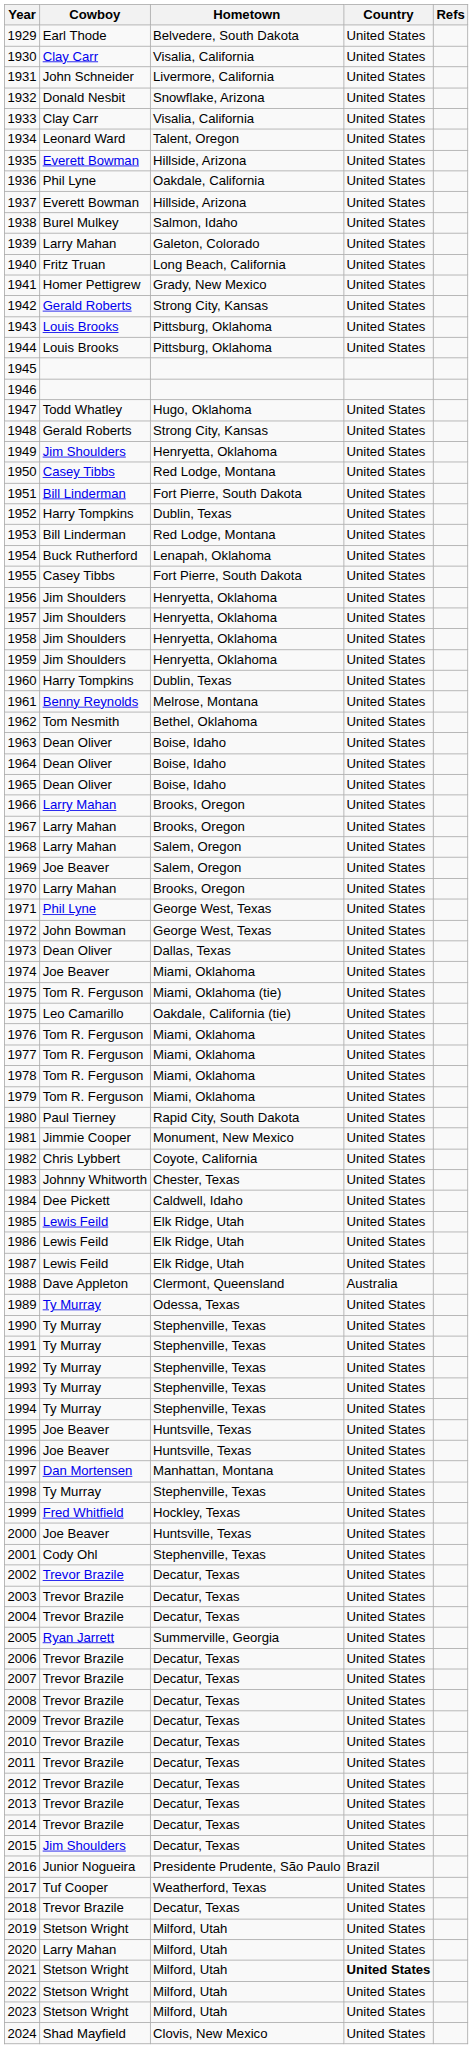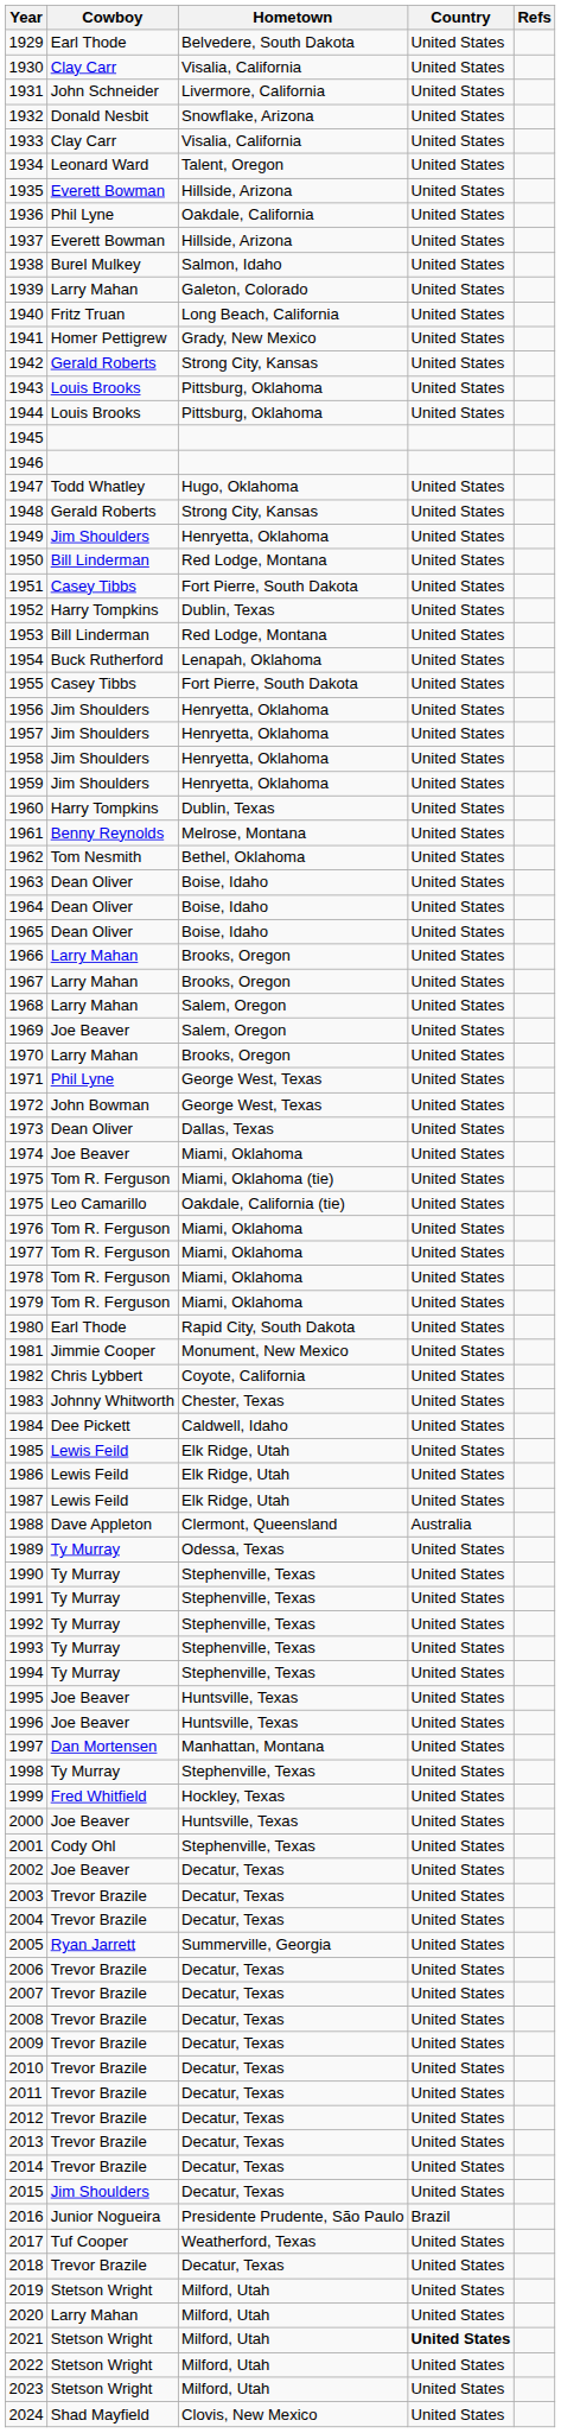 <table class="wikitable sortable plainrowheaders">
 <tr>
 <th><strong>Year</strong></th>
 <th><strong>Cowboy</strong></th>
 <th><strong>Hometown</strong></th>
 <th><strong>Country</strong></th>
 <th>Refs</th>
 </tr>
 <tr>
 <td>1929</td>
 <td>Earl Thode</td>
 <td>Belvedere, South Dakota</td>
 <td>United States</td>
 <td></td>
 </tr>
 <tr>
 <td>1930</td>
 <td><a href='#'>Clay Carr</a></td>
 <td>Visalia, California</td>
 <td>United States</td>
 <td></td>
 </tr>
 <tr>
 <td>1931</td>
 <td>John Schneider</td>
 <td>Livermore, California</td>
 <td>United States</td>
 <td></td>
 </tr>
 <tr>
 <td>1932</td>
 <td>Donald Nesbit</td>
 <td>Snowflake, Arizona</td>
 <td>United States</td>
 <td></td>
 </tr>
 <tr>
 <td>1933</td>
 <td>Clay Carr</td>
 <td>Visalia, California</td>
 <td>United States</td>
 <td></td>
 </tr>
 <tr>
 <td>1934</td>
 <td>Leonard Ward</td>
 <td>Talent, Oregon</td>
 <td>United States</td>
 <td></td>
 </tr>
 <tr>
 <td>1935</td>
 <td><a href='#'>Everett Bowman</a></td>
 <td>Hillside, Arizona</td>
 <td>United States</td>
 <td></td>
 </tr>
 <tr>
 <td>1936</td>
 <td>Phil Lyne</td>
 <td>Oakdale, California</td>
 <td>United States</td>
 <td></td>
 </tr>
 <tr>
 <td>1937</td>
 <td>Everett Bowman</td>
 <td>Hillside, Arizona</td>
 <td>United States</td>
 <td></td>
 </tr>
 <tr>
 <td>1938</td>
 <td>Burel Mulkey</td>
 <td>Salmon, Idaho</td>
 <td>United States</td>
 <td></td>
 </tr>
 <tr>
 <td>1939</td>
 <td>Larry Mahan</td>
 <td>Galeton, Colorado</td>
 <td>United States</td>
 <td></td>
 </tr>
 <tr>
 <td>1940</td>
 <td>Fritz Truan</td>
 <td>Long Beach, California</td>
 <td>United States</td>
 <td></td>
 </tr>
 <tr>
 <td>1941</td>
 <td>Homer Pettigrew</td>
 <td>Grady, New Mexico</td>
 <td>United States</td>
 <td></td>
 </tr>
 <tr>
 <td>1942</td>
 <td><a href='#'>Gerald Roberts</a></td>
 <td>Strong City, Kansas</td>
 <td>United States</td>
 <td></td>
 </tr>
 <tr>
 <td>1943</td>
 <td><a href='#'>Louis Brooks</a></td>
 <td>Pittsburg, Oklahoma</td>
 <td>United States</td>
 <td></td>
 </tr>
 <tr>
 <td>1944</td>
 <td>Louis Brooks</td>
 <td>Pittsburg, Oklahoma</td>
 <td>United States</td>
 <td></td>
 </tr>
 <tr>
 <td>1945</td>
 <td></td>
 <td></td>
 <td></td>
 <td></td>
 </tr>
 <tr>
 <td>1946</td>
 <td></td>
 <td></td>
 <td></td>
 <td></td>
 </tr>
 <tr>
 <td>1947</td>
 <td>Todd Whatley</td>
 <td>Hugo, Oklahoma</td>
 <td>United States</td>
 <td></td>
 </tr>
 <tr>
 <td>1948</td>
 <td>Gerald Roberts</td>
 <td>Strong City, Kansas</td>
 <td>United States</td>
 <td></td>
 </tr>
 <tr>
 <td>1949</td>
 <td><a href='#'>Jim Shoulders</a></td>
 <td>Henryetta, Oklahoma</td>
 <td>United States</td>
 <td></td>
 </tr>
 <tr>
 <td>1950</td>
-<td><a href='#'>Casey Tibbs</a></td>
+<td><a href='#'>Bill Linderman</a></td>
 <td>Red Lodge, Montana</td>
 <td>United States</td>
 <td></td>
 </tr>
 <tr>
 <td>1951</td>
-<td><a href='#'>Bill Linderman</a></td>
+<td><a href='#'>Casey Tibbs</a></td>
 <td>Fort Pierre, South Dakota</td>
 <td>United States</td>
 <td></td>
 </tr>
 <tr>
 <td>1952</td>
 <td>Harry Tompkins</td>
 <td>Dublin, Texas</td>
 <td>United States</td>
 <td></td>
 </tr>
 <tr>
 <td>1953</td>
 <td>Bill Linderman</td>
 <td>Red Lodge, Montana</td>
 <td>United States</td>
 <td></td>
 </tr>
 <tr>
 <td>1954</td>
 <td>Buck Rutherford</td>
 <td>Lenapah, Oklahoma</td>
 <td>United States</td>
 <td></td>
 </tr>
 <tr>
 <td>1955</td>
 <td>Casey Tibbs</td>
 <td>Fort Pierre, South Dakota</td>
 <td>United States</td>
 <td></td>
 </tr>
 <tr>
 <td>1956</td>
 <td>Jim Shoulders</td>
 <td>Henryetta, Oklahoma</td>
 <td>United States</td>
 <td></td>
 </tr>
 <tr>
 <td>1957</td>
 <td>Jim Shoulders</td>
 <td>Henryetta, Oklahoma</td>
 <td>United States</td>
 <td></td>
 </tr>
 <tr>
 <td>1958</td>
 <td>Jim Shoulders</td>
 <td>Henryetta, Oklahoma</td>
 <td>United States</td>
 <td></td>
 </tr>
 <tr>
 <td>1959</td>
 <td>Jim Shoulders</td>
 <td>Henryetta, Oklahoma</td>
 <td>United States</td>
 <td></td>
 </tr>
 <tr>
 <td>1960</td>
 <td>Harry Tompkins</td>
 <td>Dublin, Texas</td>
 <td>United States</td>
 <td></td>
 </tr>
 <tr>
 <td>1961</td>
 <td><a href='#'>Benny Reynolds</a></td>
 <td>Melrose, Montana</td>
 <td>United States</td>
 <td></td>
 </tr>
 <tr>
 <td>1962</td>
 <td>Tom Nesmith</td>
 <td>Bethel, Oklahoma</td>
 <td>United States</td>
 <td></td>
 </tr>
 <tr>
 <td>1963</td>
 <td>Dean Oliver</td>
 <td>Boise, Idaho</td>
 <td>United States</td>
 <td></td>
 </tr>
 <tr>
 <td>1964</td>
 <td>Dean Oliver</td>
 <td>Boise, Idaho</td>
 <td>United States</td>
 <td></td>
 </tr>
 <tr>
 <td>1965</td>
 <td>Dean Oliver</td>
 <td>Boise, Idaho</td>
 <td>United States</td>
 <td></td>
 </tr>
 <tr>
 <td>1966</td>
 <td><a href='#'>Larry Mahan</a></td>
 <td>Brooks, Oregon</td>
 <td>United States</td>
 <td></td>
 </tr>
 <tr>
 <td>1967</td>
 <td>Larry Mahan</td>
 <td>Brooks, Oregon</td>
 <td>United States</td>
 <td></td>
 </tr>
 <tr>
 <td>1968</td>
 <td>Larry Mahan</td>
 <td>Salem, Oregon</td>
 <td>United States</td>
 <td></td>
 </tr>
 <tr>
 <td>1969</td>
 <td>Joe Beaver</td>
 <td>Salem, Oregon</td>
 <td>United States</td>
 <td></td>
 </tr>
 <tr>
 <td>1970</td>
 <td>Larry Mahan</td>
 <td>Brooks, Oregon</td>
 <td>United States</td>
 <td></td>
 </tr>
 <tr>
 <td>1971</td>
 <td><a href='#'>Phil Lyne</a></td>
 <td>George West, Texas</td>
 <td>United States</td>
 <td></td>
 </tr>
 <tr>
 <td>1972</td>
 <td>John Bowman</td>
 <td>George West, Texas</td>
 <td>United States</td>
 <td></td>
 </tr>
 <tr>
 <td>1973</td>
 <td>Dean Oliver</td>
 <td>Dallas, Texas</td>
 <td>United States</td>
 <td></td>
 </tr>
 <tr>
 <td>1974</td>
 <td>Joe Beaver</td>
 <td>Miami, Oklahoma</td>
 <td>United States</td>
 <td></td>
 </tr>
 <tr>
 <td>1975</td>
 <td>Tom R. Ferguson</td>
 <td>Miami, Oklahoma (tie)</td>
 <td>United States</td>
 <td></td>
 </tr>
 <tr>
 <td>1975</td>
 <td>Leo Camarillo</td>
 <td>Oakdale, California (tie)</td>
 <td>United States</td>
 <td></td>
 </tr>
 <tr>
 <td>1976</td>
 <td>Tom R. Ferguson</td>
 <td>Miami, Oklahoma</td>
 <td>United States</td>
 <td></td>
 </tr>
 <tr>
 <td>1977</td>
 <td>Tom R. Ferguson</td>
 <td>Miami, Oklahoma</td>
 <td>United States</td>
 <td></td>
 </tr>
 <tr>
 <td>1978</td>
 <td>Tom R. Ferguson</td>
 <td>Miami, Oklahoma</td>
 <td>United States</td>
 <td></td>
 </tr>
 <tr>
 <td>1979</td>
 <td>Tom R. Ferguson</td>
 <td>Miami, Oklahoma</td>
 <td>United States</td>
 <td></td>
 </tr>
 <tr>
 <td>1980</td>
-<td>Paul Tierney</td>
+<td>Earl Thode</td>
 <td>Rapid City, South Dakota</td>
 <td>United States</td>
 <td></td>
 </tr>
 <tr>
 <td>1981</td>
 <td>Jimmie Cooper</td>
 <td>Monument, New Mexico</td>
 <td>United States</td>
 <td></td>
 </tr>
 <tr>
 <td>1982</td>
 <td>Chris Lybbert</td>
 <td>Coyote, California</td>
 <td>United States</td>
 <td></td>
 </tr>
 <tr>
 <td>1983</td>
 <td>Johnny Whitworth</td>
 <td>Chester, Texas</td>
 <td>United States</td>
 <td></td>
 </tr>
 <tr>
 <td>1984</td>
 <td>Dee Pickett</td>
 <td>Caldwell, Idaho</td>
 <td>United States</td>
 <td></td>
 </tr>
 <tr>
 <td>1985</td>
 <td><a href='#'>Lewis Feild</a></td>
 <td>Elk Ridge, Utah</td>
 <td>United States</td>
 <td></td>
 </tr>
 <tr>
 <td>1986</td>
 <td>Lewis Feild</td>
 <td>Elk Ridge, Utah</td>
 <td>United States</td>
 <td></td>
 </tr>
 <tr>
 <td>1987</td>
 <td>Lewis Feild</td>
 <td>Elk Ridge, Utah</td>
 <td>United States</td>
 <td></td>
 </tr>
 <tr>
 <td>1988</td>
 <td>Dave Appleton</td>
 <td>Clermont, Queensland</td>
 <td>Australia</td>
 <td></td>
 </tr>
 <tr>
 <td>1989</td>
 <td><a href='#'>Ty Murray</a></td>
 <td>Odessa, Texas</td>
 <td>United States</td>
 <td></td>
 </tr>
 <tr>
 <td>1990</td>
 <td>Ty Murray</td>
 <td>Stephenville, Texas</td>
 <td>United States</td>
 <td></td>
 </tr>
 <tr>
 <td>1991</td>
 <td>Ty Murray</td>
 <td>Stephenville, Texas</td>
 <td>United States</td>
 <td></td>
 </tr>
 <tr>
 <td>1992</td>
 <td>Ty Murray</td>
 <td>Stephenville, Texas</td>
 <td>United States</td>
 <td></td>
 </tr>
 <tr>
 <td>1993</td>
 <td>Ty Murray</td>
 <td>Stephenville, Texas</td>
 <td>United States</td>
 <td></td>
 </tr>
 <tr>
 <td>1994</td>
 <td>Ty Murray</td>
 <td>Stephenville, Texas</td>
 <td>United States</td>
 <td></td>
 </tr>
 <tr>
 <td>1995</td>
 <td>Joe Beaver</td>
 <td>Huntsville, Texas</td>
 <td>United States</td>
 <td></td>
 </tr>
 <tr>
 <td>1996</td>
 <td>Joe Beaver</td>
 <td>Huntsville, Texas</td>
 <td>United States</td>
 <td></td>
 </tr>
 <tr>
 <td>1997</td>
 <td><a href='#'>Dan Mortensen</a></td>
 <td>Manhattan, Montana</td>
 <td>United States</td>
 <td></td>
 </tr>
 <tr>
 <td>1998</td>
 <td>Ty Murray</td>
 <td>Stephenville, Texas</td>
 <td>United States</td>
 <td></td>
 </tr>
 <tr>
 <td>1999</td>
 <td><a href='#'>Fred Whitfield</a></td>
 <td>Hockley, Texas</td>
 <td>United States</td>
 <td></td>
 </tr>
 <tr>
 <td>2000</td>
 <td>Joe Beaver</td>
 <td>Huntsville, Texas</td>
 <td>United States</td>
 <td></td>
 </tr>
 <tr>
 <td>2001</td>
 <td>Cody Ohl</td>
 <td>Stephenville, Texas</td>
 <td>United States</td>
 <td></td>
 </tr>
 <tr>
 <td>2002</td>
-<td><a href='#'>Trevor Brazile</a></td>
+<td>Joe Beaver</td>
 <td>Decatur, Texas</td>
 <td>United States</td>
 <td></td>
 </tr>
 <tr>
 <td>2003</td>
 <td>Trevor Brazile</td>
 <td>Decatur, Texas</td>
 <td>United States</td>
 <td></td>
 </tr>
 <tr>
 <td>2004</td>
 <td>Trevor Brazile</td>
 <td>Decatur, Texas</td>
 <td>United States</td>
 <td></td>
 </tr>
 <tr>
 <td>2005</td>
 <td><a href='#'>Ryan Jarrett</a></td>
 <td>Summerville, Georgia</td>
 <td>United States</td>
 <td></td>
 </tr>
 <tr>
 <td>2006</td>
 <td>Trevor Brazile</td>
 <td>Decatur, Texas</td>
 <td>United States</td>
 <td></td>
 </tr>
 <tr>
 <td>2007</td>
 <td>Trevor Brazile</td>
 <td>Decatur, Texas</td>
 <td>United States</td>
 <td></td>
 </tr>
 <tr>
 <td>2008</td>
 <td>Trevor Brazile</td>
 <td>Decatur, Texas</td>
 <td>United States</td>
 <td></td>
 </tr>
 <tr>
 <td>2009</td>
 <td>Trevor Brazile</td>
 <td>Decatur, Texas</td>
 <td>United States</td>
 <td></td>
 </tr>
 <tr>
 <td>2010</td>
 <td>Trevor Brazile</td>
 <td>Decatur, Texas</td>
 <td>United States</td>
 <td></td>
 </tr>
 <tr>
 <td>2011</td>
 <td>Trevor Brazile</td>
 <td>Decatur, Texas</td>
 <td>United States</td>
 <td></td>
 </tr>
 <tr>
 <td>2012</td>
 <td>Trevor Brazile</td>
 <td>Decatur, Texas</td>
 <td>United States</td>
 <td></td>
 </tr>
 <tr>
 <td>2013</td>
 <td>Trevor Brazile</td>
 <td>Decatur, Texas</td>
 <td>United States</td>
 <td></td>
 </tr>
 <tr>
 <td>2014</td>
 <td>Trevor Brazile</td>
 <td>Decatur, Texas</td>
 <td>United States</td>
 <td></td>
 </tr>
 <tr>
 <td>2015</td>
 <td><a href='#'>Jim Shoulders</a></td>
 <td>Decatur, Texas</td>
 <td>United States</td>
 <td></td>
 </tr>
 <tr>
 <td>2016</td>
 <td>Junior Nogueira</td>
 <td>Presidente Prudente, São Paulo</td>
 <td>Brazil</td>
 <td></td>
 </tr>
 <tr>
 <td>2017</td>
 <td>Tuf Cooper</td>
 <td>Weatherford, Texas</td>
 <td>United States</td>
 <td></td>
 </tr>
 <tr>
 <td>2018</td>
 <td>Trevor Brazile</td>
 <td>Decatur, Texas</td>
 <td>United States</td>
 <td></td>
 </tr>
 <tr>
 <td>2019</td>
 <td>Stetson Wright</td>
 <td>Milford, Utah</td>
 <td>United States</td>
 <td></td>
 </tr>
 <tr>
 <td>2020</td>
 <td>Larry Mahan</td>
 <td>Milford, Utah</td>
 <td>United States</td>
 <td></td>
 </tr>
 <tr>
 <td>2021</td>
 <td>Stetson Wright</td>
 <td>Milford, Utah</td>
 <td><strong>United States</strong></td>
 <td></td>
 </tr>
 <tr>
 <td>2022</td>
 <td>Stetson Wright</td>
 <td>Milford, Utah</td>
 <td>United States</td>
 <td></td>
 </tr>
 <tr>
 <td>2023</td>
 <td>Stetson Wright</td>
 <td>Milford, Utah</td>
 <td>United States</td>
 <td></td>
 </tr>
 <tr>
 <td>2024</td>
 <td>Shad Mayfield</td>
 <td>Clovis, New Mexico</td>
 <td>United States</td>
 <td></td>
 </tr>
 </table>
